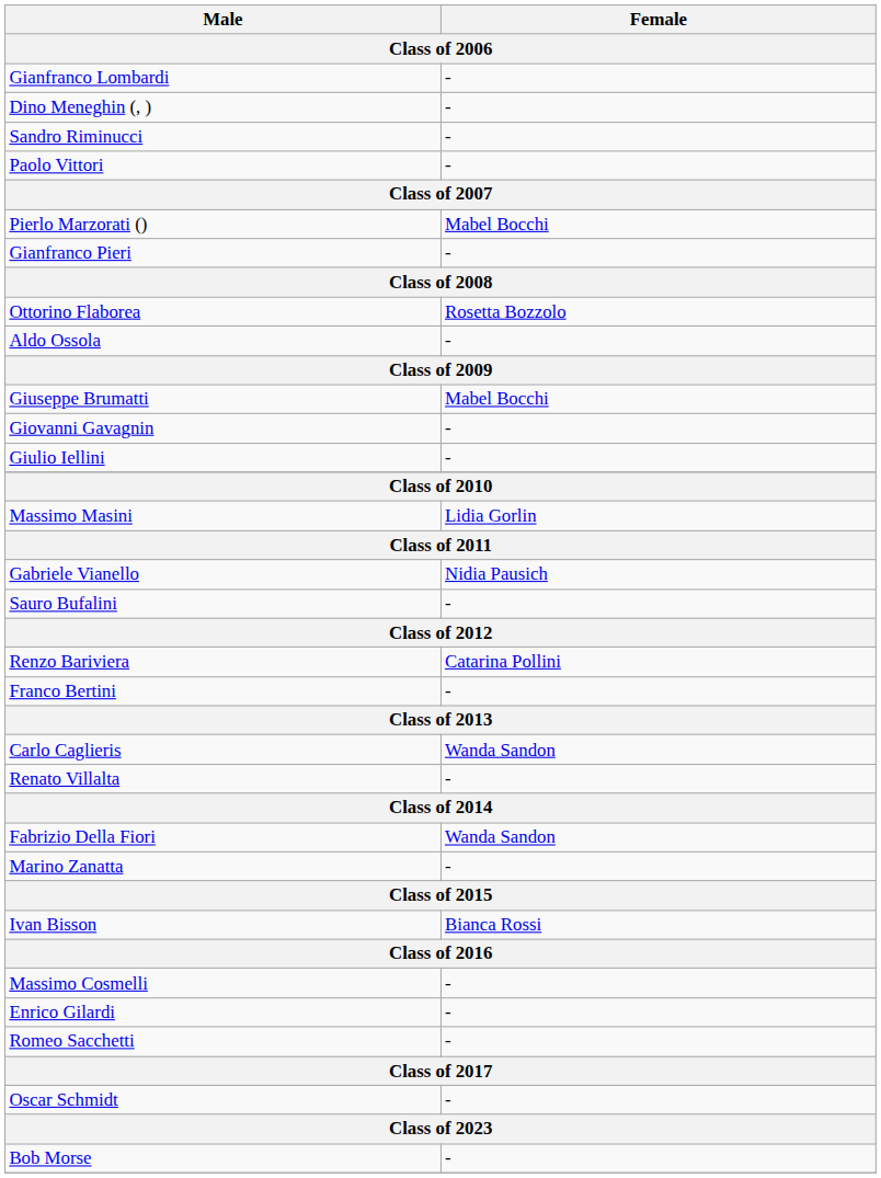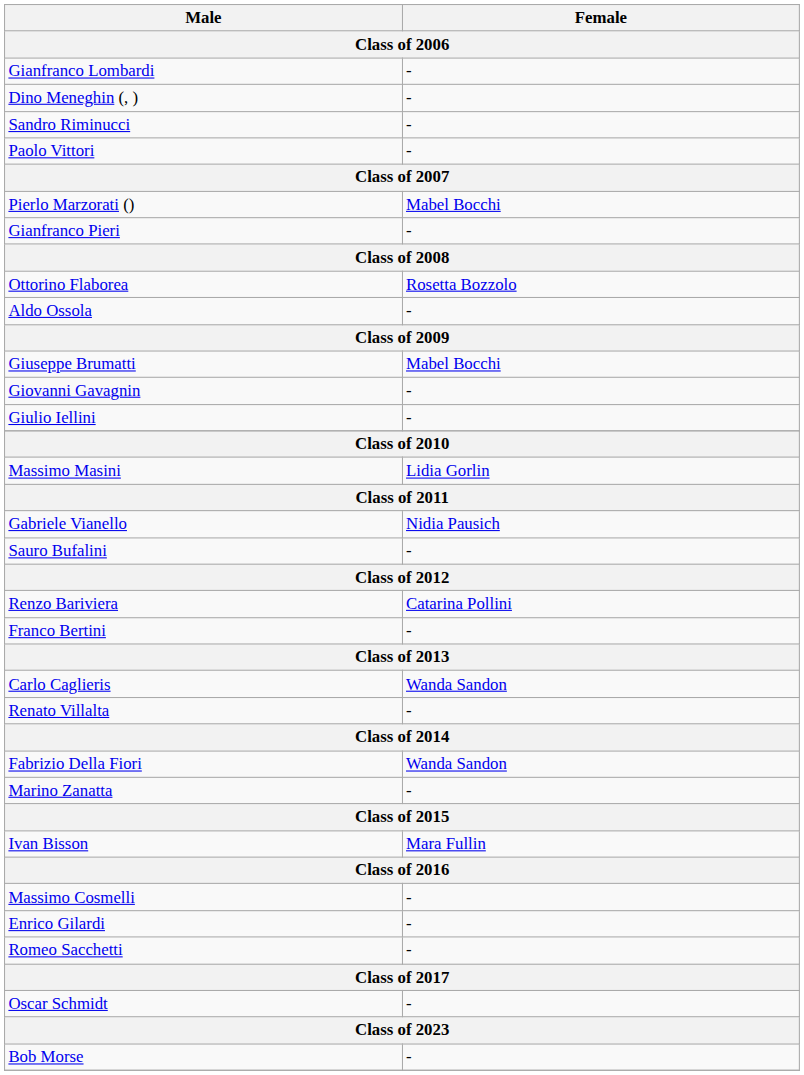 <table class="wikitable" style="width:60%">
 <tr>
 <th style="width:30%">Male</th>
 <th style="width:30%">Female</th>
 </tr>
 <tr>
 <th colspan="2">Class of 2006</th>
 </tr>
 <tr>
 <td><a href='#'>Gianfranco Lombardi</a></td>
 <td>-</td>
 </tr>
 <tr>
 <td><a href='#'>Dino Meneghin</a> (<strong></strong>, <strong></strong>)</td>
 <td>-</td>
 </tr>
 <tr>
 <td><a href='#'>Sandro Riminucci</a></td>
 <td>-</td>
 </tr>
 <tr>
 <td><a href='#'>Paolo Vittori</a></td>
 <td>-</td>
 </tr>
 <tr>
 <th colspan="2">Class of 2007</th>
 </tr>
 <tr>
 <td><a href='#'>Pierlo Marzorati</a> (<strong></strong>)</td>
 <td><a href='#'>Mabel Bocchi</a></td>
 </tr>
 <tr>
 <td><a href='#'>Gianfranco Pieri</a></td>
 <td>-</td>
 </tr>
 <tr>
 <th colspan="2">Class of 2008</th>
 </tr>
 <tr>
 <td><a href='#'>Ottorino Flaborea</a></td>
 <td><a href='#'>Rosetta Bozzolo</a></td>
 </tr>
 <tr>
 <td><a href='#'>Aldo Ossola</a></td>
 <td>-</td>
 </tr>
 <tr>
 <th colspan="2">Class of 2009</th>
 </tr>
 <tr>
 <td><a href='#'>Giuseppe Brumatti</a></td>
 <td><a href='#'>Mabel Bocchi</a></td>
 </tr>
 <tr>
 <td><a href='#'>Giovanni Gavagnin</a></td>
 <td>-</td>
 </tr>
 <tr>
 <td><a href='#'>Giulio Iellini</a></td>
 <td>-</td>
 </tr>
 <tr>
 </tr>
 <tr>
 <th colspan="2">Class of 2010</th>
 </tr>
 <tr>
 <td><a href='#'>Massimo Masini</a></td>
 <td><a href='#'>Lidia Gorlin</a></td>
 </tr>
 <tr>
 <th colspan="2">Class of 2011</th>
 </tr>
 <tr>
 <td><a href='#'>Gabriele Vianello</a></td>
 <td><a href='#'>Nidia Pausich</a></td>
 </tr>
 <tr>
 <td><a href='#'>Sauro Bufalini</a></td>
 <td>-</td>
 </tr>
 <tr>
 <th colspan="2">Class of 2012</th>
 </tr>
 <tr>
 <td><a href='#'>Renzo Bariviera</a></td>
 <td><a href='#'>Catarina Pollini</a></td>
 </tr>
 <tr>
 <td><a href='#'>Franco Bertini</a></td>
 <td>-</td>
 </tr>
 <tr>
 <th colspan="2">Class of 2013</th>
 </tr>
 <tr>
 <td><a href='#'>Carlo Caglieris</a></td>
 <td><a href='#'>Wanda Sandon</a></td>
 </tr>
 <tr>
 <td><a href='#'>Renato Villalta</a></td>
 <td>-</td>
 </tr>
 <tr>
 <th colspan="2">Class of 2014</th>
 </tr>
 <tr>
 <td><a href='#'>Fabrizio Della Fiori</a></td>
 <td><a href='#'>Wanda Sandon</a></td>
 </tr>
 <tr>
 <td><a href='#'>Marino Zanatta</a></td>
 <td>-</td>
 </tr>
 <tr>
 <th colspan="2">Class of 2015</th>
 </tr>
 <tr>
 <td><a href='#'>Ivan Bisson</a></td>
-<td><a href='#'>Bianca Rossi</a></td>
+<td><a href='#'>Mara Fullin</a></td>
 </tr>
 <tr>
 <th colspan="2">Class of 2016</th>
 </tr>
 <tr>
 <td><a href='#'>Massimo Cosmelli</a></td>
 <td>-</td>
 </tr>
 <tr>
 <td><a href='#'>Enrico Gilardi</a></td>
 <td>-</td>
 </tr>
 <tr>
 <td><a href='#'>Romeo Sacchetti</a></td>
 <td>-</td>
 </tr>
 <tr>
 <th colspan="2">Class of 2017</th>
 </tr>
 <tr>
 <td><a href='#'>Oscar Schmidt</a></td>
 <td>-</td>
 </tr>
 <tr>
 <th colspan="2">Class of 2023</th>
 </tr>
 <tr>
 <td><a href='#'>Bob Morse</a></td>
 <td>-</td>
 </tr>
 <tr>
 </tr>
 </table>
